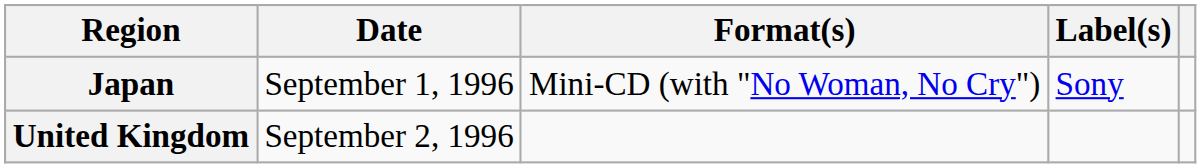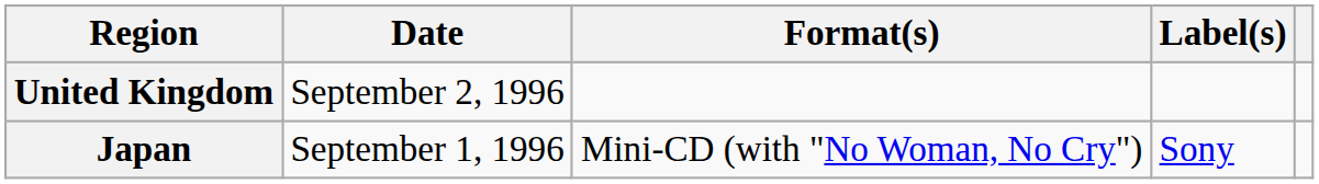 <table class="wikitable plainrowheaders">
 <tr>
 <th scope="col">Region</th>
 <th scope="col">Date</th>
 <th scope="col">Format(s)</th>
 <th scope="col">Label(s)</th>
 <th scope="col"></th>
 </tr>
 <tr>
+<th scope="row">United Kingdom</th>
+<td>September 2, 1996</td>
+<td></td>
+<td></td>
+<td></td>
+</tr>
+<tr>
 <th scope="row">Japan</th>
 <td>September 1, 1996</td>
 <td>Mini-CD (with "<a href='#'>No Woman, No Cry</a>")</td>
 <td><a href='#'>Sony</a></td>
 <td></td>
 </tr>
-<tr>
-<th scope="row">United Kingdom</th>
-<td>September 2, 1996</td>
-<td></td>
-<td></td>
-<td></td>
-</tr>
 </table>
